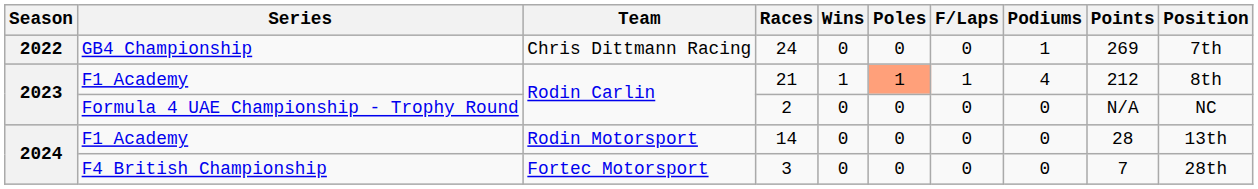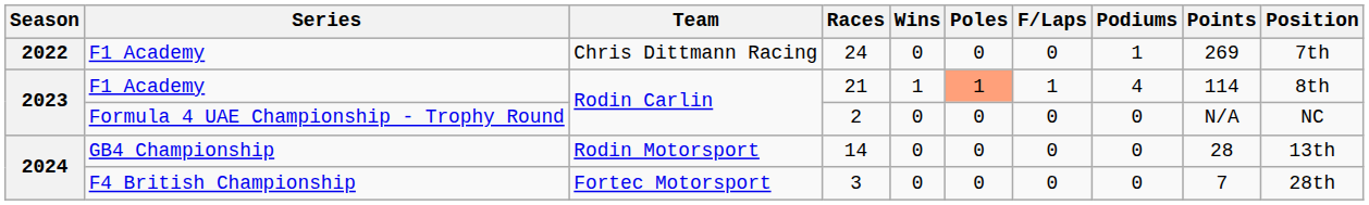 <table class="wikitable" style="font-size: 90%; text-align:center">
 <tr>
 <th scope="col">Season</th>
 <th scope="col">Series</th>
 <th scope="col">Team</th>
 <th scope="col">Races</th>
 <th scope="col">Wins</th>
 <th scope="col">Poles</th>
 <th scope="col">F/Laps</th>
 <th scope="col">Podiums</th>
 <th scope="col">Points</th>
 <th scope="col">Position</th>
 </tr>
 <tr>
 <th scope="row">2022</th>
-<td style="text-align:left;"><a href='#'>GB4 Championship</a></td>
+<td style="text-align:left;"><a href='#'>F1 Academy</a></td>
 <td style="text-align:left;">Chris Dittmann Racing</td>
 <td>24</td>
 <td>0</td>
 <td>0</td>
 <td>0</td>
 <td>1</td>
 <td>269</td>
 <td>7th</td>
 </tr>
 <tr>
 <th scope="row" rowspan="2">2023</th>
 <td style="text-align:left;"><a href='#'>F1 Academy</a></td>
 <td style="text-align:left;" rowspan="2"><a href='#'>Rodin Carlin</a></td>
 <td>21</td>
 <td>1</td>
 <td style="background: lightsalmon;">1</td>
 <td>1</td>
 <td>4</td>
-<td>212</td>
+<td>114</td>
 <td>8th</td>
 </tr>
 <tr>
 <td style="text-align:left;"><a href='#'>Formula 4 UAE Championship - Trophy Round</a></td>
 <td>2</td>
 <td>0</td>
 <td>0</td>
 <td>0</td>
 <td>0</td>
 <td>N/A</td>
 <td>NC</td>
 </tr>
 <tr>
 <th scope="row" rowspan="2">2024</th>
-<td style="text-align:left;"><a href='#'>F1 Academy</a></td>
+<td style="text-align:left;"><a href='#'>GB4 Championship</a></td>
 <td style="text-align:left;"><a href='#'>Rodin Motorsport</a></td>
 <td>14</td>
 <td>0</td>
 <td>0</td>
 <td>0</td>
 <td>0</td>
 <td>28</td>
 <td>13th</td>
 </tr>
 <tr>
 <td style="text-align:left;"><a href='#'>F4 British Championship</a></td>
 <td style="text-align:left;"><a href='#'>Fortec Motorsport</a></td>
 <td>3</td>
 <td>0</td>
 <td>0</td>
 <td>0</td>
 <td>0</td>
 <td>7</td>
 <td>28th</td>
 </tr>
 </table>
